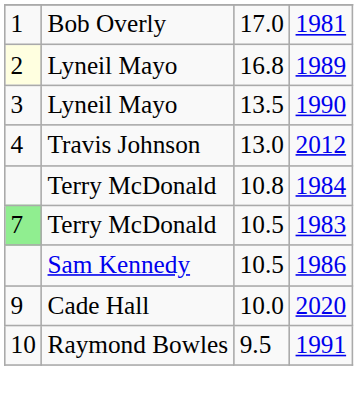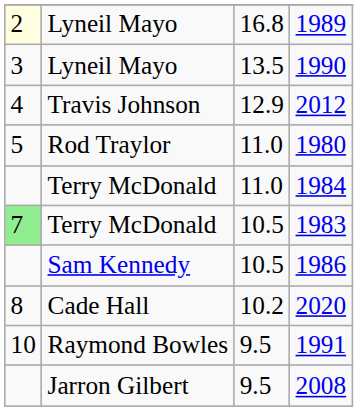 <table class="wikitable">
 <tr>
-</tr>
-<tr>
-<td>1</td>
-<td>Bob Overly</td>
-<td>17.0</td>
-<td><a href='#'>1981</a></td>
 </tr>
 <tr>
 <td style="background: lightyellow;">2</td>
 <td>Lyneil Mayo</td>
 <td>16.8</td>
 <td><a href='#'>1989</a></td>
 </tr>
 <tr>
 <td>3</td>
 <td>Lyneil Mayo</td>
 <td>13.5</td>
 <td><a href='#'>1990</a></td>
 </tr>
 <tr>
 <td>4</td>
 <td>Travis Johnson</td>
-<td>13.0</td>
+<td>12.9</td>
 <td><a href='#'>2012</a></td>
+</tr>
+<tr>
+<td>5</td>
+<td>Rod Traylor</td>
+<td>11.0</td>
+<td><a href='#'>1980</a></td>
 </tr>
 <tr>
 <td></td>
 <td>Terry McDonald</td>
-<td>10.8</td>
+<td>11.0</td>
 <td><a href='#'>1984</a></td>
 </tr>
 <tr>
 <td style="background: lightgreen;">7</td>
 <td>Terry McDonald</td>
 <td>10.5</td>
 <td><a href='#'>1983</a></td>
 </tr>
 <tr>
 <td></td>
 <td><a href='#'>Sam Kennedy</a></td>
 <td>10.5</td>
 <td><a href='#'>1986</a></td>
 </tr>
 <tr>
-<td>9</td>
+<td>8</td>
 <td>Cade Hall</td>
-<td>10.0</td>
+<td>10.2</td>
 <td><a href='#'>2020</a></td>
 </tr>
 <tr>
 <td>10</td>
 <td>Raymond Bowles</td>
 <td>9.5</td>
 <td><a href='#'>1991</a></td>
 </tr>
+<tr>
+<td></td>
+<td>Jarron Gilbert</td>
+<td>9.5</td>
+<td><a href='#'>2008</a></td>
+</tr>
 </table>
